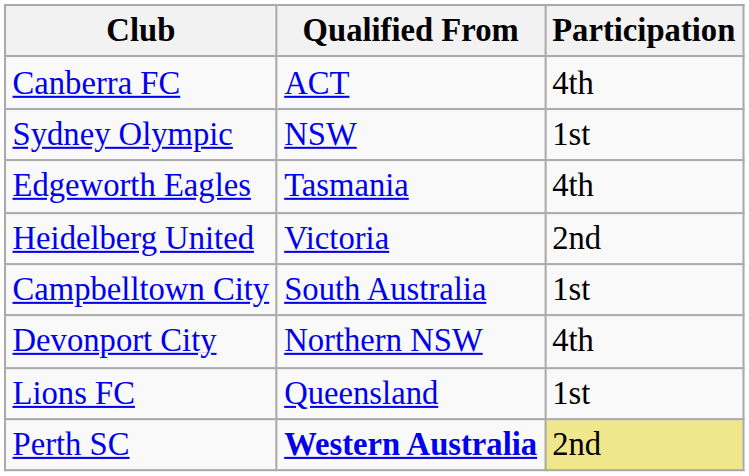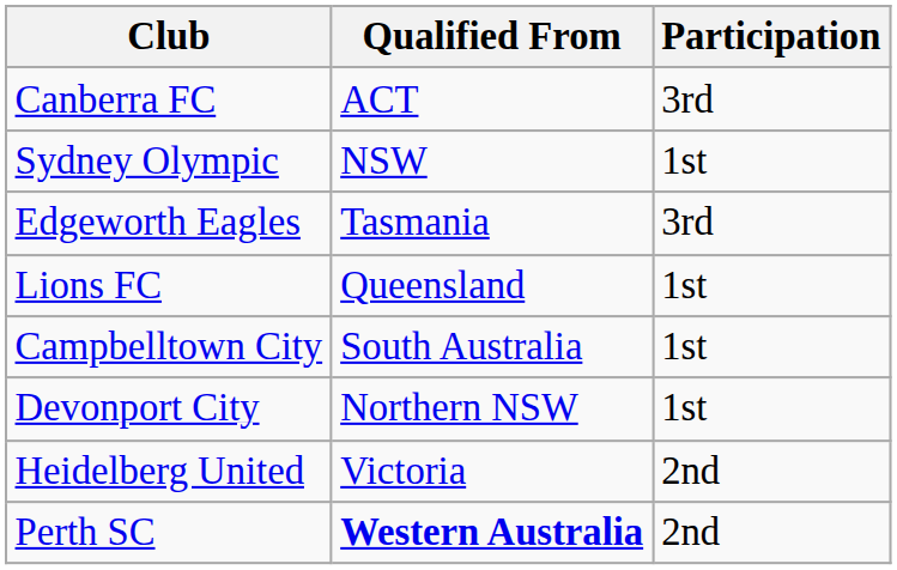 <table class="wikitable">
 <tr>
 <th>Club</th>
 <th>Qualified From</th>
 <th>Participation</th>
 </tr>
 <tr>
 <td><a href='#'>Canberra FC</a></td>
 <td> <a href='#'>ACT</a></td>
-<td>4th</td>
+<td>3rd</td>
 </tr>
 <tr>
 <td><a href='#'>Sydney Olympic</a></td>
 <td> <a href='#'>NSW</a></td>
 <td>1st</td>
 </tr>
 <tr>
 <td><a href='#'>Edgeworth Eagles</a></td>
 <td> <a href='#'>Tasmania</a></td>
-<td>4th</td>
+<td>3rd</td>
 </tr>
 <tr>
-<td><a href='#'>Heidelberg United</a></td>
-<td> <a href='#'>Victoria</a></td>
-<td>2nd</td>
+<td><a href='#'>Lions FC</a></td>
+<td> <a href='#'>Queensland</a></td>
+<td>1st</td>
 </tr>
 <tr>
 <td><a href='#'>Campbelltown City</a></td>
 <td> <a href='#'>South Australia</a></td>
 <td>1st</td>
 </tr>
 <tr>
 <td><a href='#'>Devonport City</a></td>
 <td> <a href='#'>Northern NSW</a></td>
-<td>4th</td>
+<td>1st</td>
 </tr>
 <tr>
-<td><a href='#'>Lions FC</a></td>
-<td> <a href='#'>Queensland</a></td>
-<td>1st</td>
+<td><a href='#'>Heidelberg United</a></td>
+<td> <a href='#'>Victoria</a></td>
+<td>2nd</td>
 </tr>
 <tr>
 <td><a href='#'>Perth SC</a></td>
 <td><strong> <a href='#'>Western Australia</a></strong></td>
-<td style="background: khaki;">2nd</td>
+<td>2nd</td>
 </tr>
 </table>
